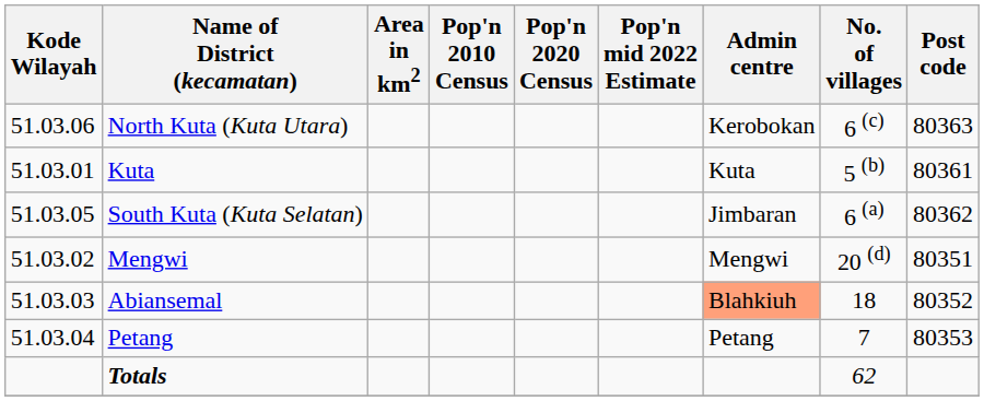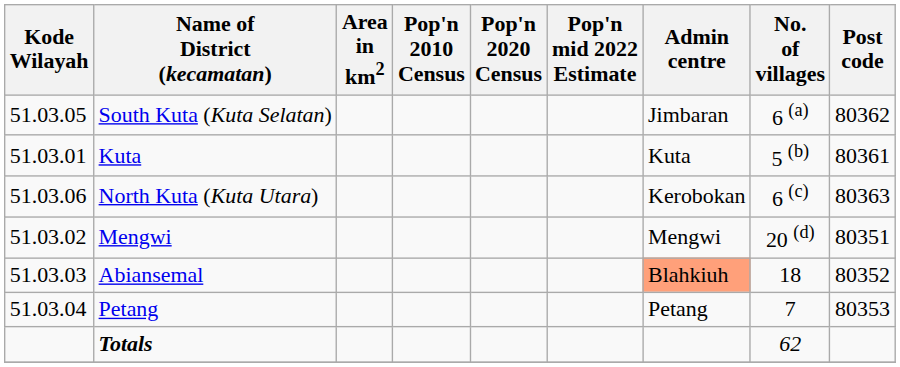 <table class="wikitable sortable" style="margin-bottom: 0;">
 <tr>
 <th>Kode <br>Wilayah</th>
 <th>Name of<br>District<br>(<em>kecamatan</em>)</th>
 <th>Area<br> in <br> km<sup>2</sup></th>
 <th>Pop'n <br> 2010 <br>Census</th>
 <th>Pop'n <br> 2020 <br>Census</th>
 <th>Pop'n <br> mid 2022 <br>Estimate</th>
 <th>Admin<br>centre</th>
 <th>No.<br>of<br>villages</th>
 <th>Post<br>code</th>
 </tr>
 <tr>
-<td>51.03.06</td>
-<td><a href='#'>North Kuta</a> (<em>Kuta Utara</em>)</td>
+<td>51.03.05</td>
+<td><a href='#'>South Kuta</a> (<em>Kuta Selatan</em>)</td>
 <td align="right"></td>
 <td align="right"></td>
 <td align="right"></td>
 <td align="right"></td>
-<td>Kerobokan</td>
-<td align="center">6 <sup>(c)</sup></td>
-<td>80363</td>
+<td>Jimbaran</td>
+<td align="center">6 <sup>(a)</sup></td>
+<td>80362</td>
 </tr>
 <tr>
 <td>51.03.01</td>
 <td><a href='#'>Kuta</a></td>
 <td align="right"></td>
 <td align="right"></td>
 <td align="right"></td>
 <td align="right"></td>
 <td>Kuta</td>
 <td align="center">5 <sup>(b)</sup></td>
 <td>80361</td>
 </tr>
 <tr>
-<td>51.03.05</td>
-<td><a href='#'>South Kuta</a> (<em>Kuta Selatan</em>)</td>
+<td>51.03.06</td>
+<td><a href='#'>North Kuta</a> (<em>Kuta Utara</em>)</td>
 <td align="right"></td>
 <td align="right"></td>
 <td align="right"></td>
 <td align="right"></td>
-<td>Jimbaran</td>
-<td align="center">6 <sup>(a)</sup></td>
-<td>80362</td>
+<td>Kerobokan</td>
+<td align="center">6 <sup>(c)</sup></td>
+<td>80363</td>
 </tr>
 <tr>
 <td>51.03.02</td>
 <td><a href='#'>Mengwi</a></td>
 <td align="right"></td>
 <td align="right"></td>
 <td align="right"></td>
 <td align="right"></td>
 <td>Mengwi</td>
 <td align="center">20 <sup>(d)</sup></td>
 <td>80351</td>
 </tr>
 <tr>
 <td>51.03.03</td>
 <td><a href='#'>Abiansemal</a></td>
 <td align="right"></td>
 <td align="right"></td>
 <td align="right"></td>
 <td align="right"></td>
 <td style="background: lightsalmon;">Blahkiuh</td>
 <td align="center">18</td>
 <td>80352</td>
 </tr>
 <tr>
 <td>51.03.04</td>
 <td><a href='#'>Petang</a></td>
 <td align="right"></td>
 <td align="right"></td>
 <td align="right"></td>
 <td align="right"></td>
 <td>Petang</td>
 <td align="center">7</td>
 <td>80353</td>
 </tr>
 <tr>
 <td></td>
 <td><strong><em>Totals</em></strong></td>
 <td align="right"><em></em></td>
 <td align="right"><em></em></td>
 <td align="right"><em></em></td>
 <td align="right"><em></em></td>
 <td></td>
 <td align="center"><em>62</em></td>
 <td></td>
 </tr>
 <tr>
 </tr>
 </table>
